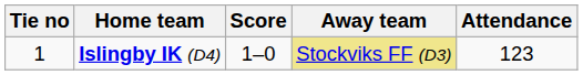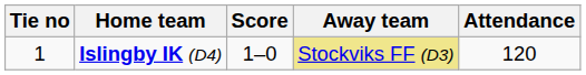 <table class="wikitable" style="text-align:center">
 <tr>
 <th style= width="40px">Tie no</th>
 <th style= width="150px">Home team</th>
 <th style= width="60px">Score</th>
 <th style= width="150px">Away team</th>
 <th style= width="30px">Attendance</th>
 </tr>
 <tr>
 <td>1</td>
 <td><strong><a href='#'>Islingby IK</a></strong> <em><small>(D4)</small></em></td>
 <td>1–0</td>
 <td style="background: khaki;"><a href='#'>Stockviks FF</a> <em><small>(D3)</small></em></td>
-<td>123</td>
+<td>120</td>
 </tr>
 </table>
